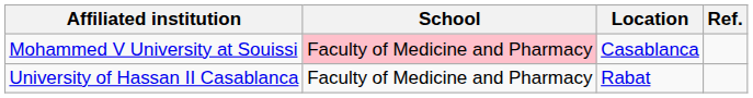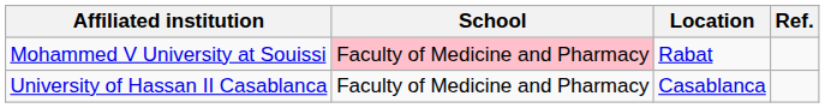 <table class="wikitable sortable">
 <tr>
 <th>Affiliated institution</th>
 <th>School</th>
 <th>Location</th>
 <th>Ref.</th>
 </tr>
 <tr>
 <td><a href='#'>Mohammed V University at Souissi</a></td>
 <td style="background: pink;">Faculty of Medicine and Pharmacy</td>
-<td><a href='#'>Casablanca</a></td>
+<td><a href='#'>Rabat</a></td>
 <td></td>
 </tr>
 <tr>
 <td><a href='#'>University of Hassan II Casablanca</a></td>
 <td>Faculty of Medicine and Pharmacy</td>
-<td><a href='#'>Rabat</a></td>
+<td><a href='#'>Casablanca</a></td>
 <td></td>
 </tr>
 </table>
